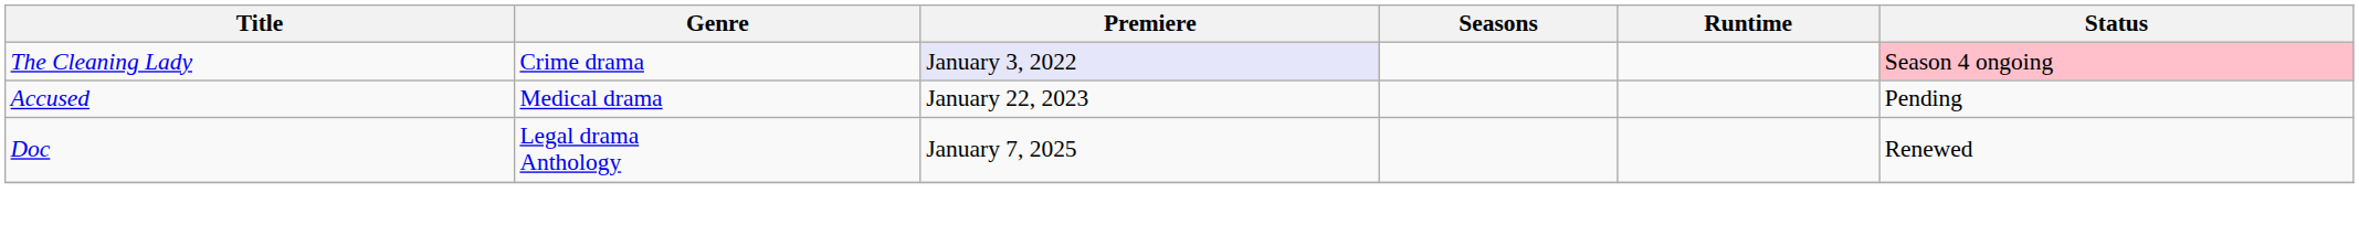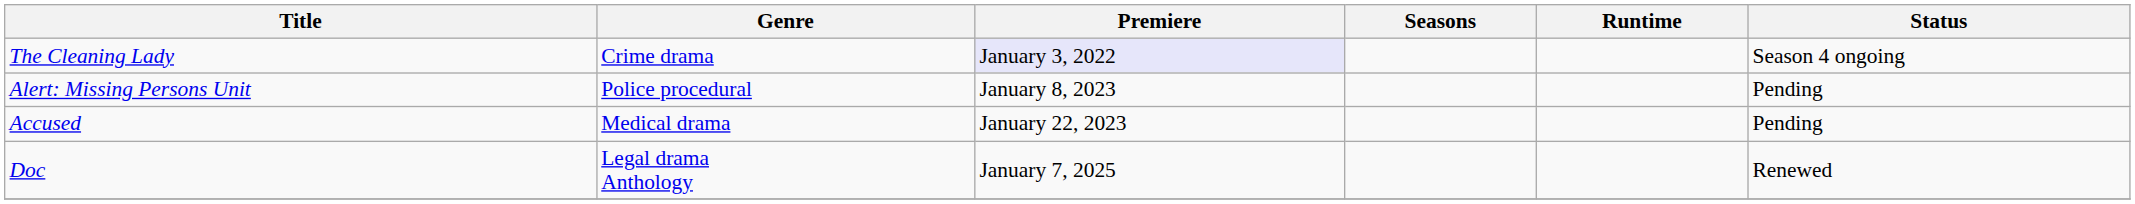 <table class="wikitable sortable" style="width:80%;">
 <tr>
 <th>Title</th>
 <th>Genre</th>
 <th>Premiere</th>
 <th>Seasons</th>
 <th>Runtime</th>
 <th>Status</th>
 </tr>
 <tr>
 <td><em><a href='#'>The Cleaning Lady</a></em></td>
 <td><a href='#'>Crime drama</a></td>
 <td style="background: lavender;">January 3, 2022</td>
 <td></td>
 <td></td>
-<td style="background: pink;">Season 4 ongoing</td>
+<td>Season 4 ongoing</td>
+</tr>
+<tr>
+<td><em><a href='#'>Alert: Missing Persons Unit</a></em></td>
+<td><a href='#'>Police procedural</a></td>
+<td>January 8, 2023</td>
+<td></td>
+<td></td>
+<td>Pending</td>
 </tr>
 <tr>
 <td><em><a href='#'>Accused</a></em></td>
 <td><a href='#'>Medical drama</a></td>
 <td>January 22, 2023</td>
 <td></td>
 <td></td>
 <td>Pending</td>
 </tr>
 <tr>
 <td><em><a href='#'>Doc</a></em></td>
 <td><a href='#'>Legal drama</a><br><a href='#'>Anthology</a></td>
 <td>January 7, 2025</td>
 <td></td>
 <td></td>
 <td>Renewed</td>
 </tr>
 <tr>
 </tr>
 </table>
